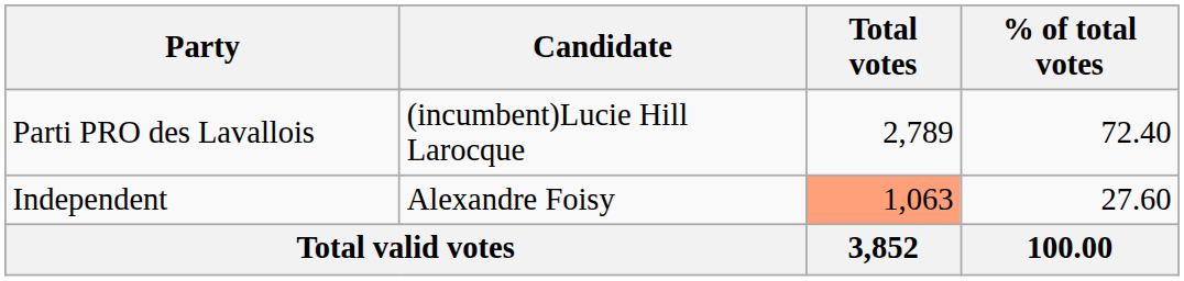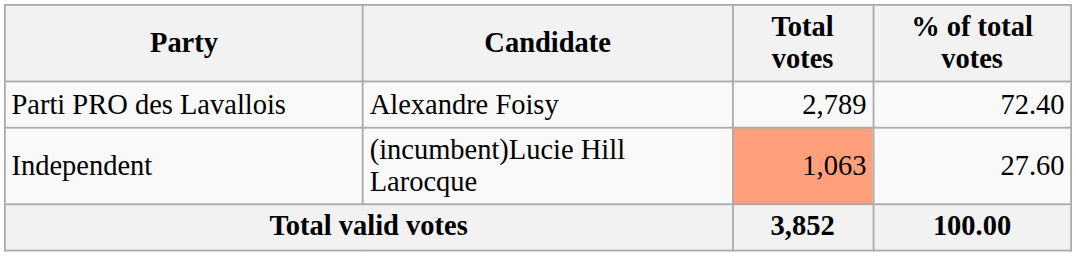 <table style="width:600px;" class="wikitable">
 <tr style="background-color:#E9E9E9">
 <th colspan="2" style="width: 200px">Party</th>
 <th colspan="1" style="width: 200px">Candidate</th>
 <th align="right">Total votes</th>
 <th align="right">% of total votes</th>
 </tr>
 <tr>
 <td colspan="2" align="left">Parti PRO des Lavallois</td>
-<td align="left">(incumbent)Lucie Hill Larocque</td>
+<td align="left">Alexandre Foisy</td>
 <td align="right">2,789</td>
 <td align="right">72.40</td>
 </tr>
 <tr>
 <td colspan="2" align="left">Independent</td>
-<td align="left">Alexandre Foisy</td>
+<td align="left">(incumbent)Lucie Hill Larocque</td>
 <td align="right" style="background: lightsalmon;">1,063</td>
 <td align="right">27.60</td>
 </tr>
 <tr bgcolor="#EEEEEE">
 <th colspan="3"  align="left">Total valid votes</th>
 <th align="right">3,852</th>
 <th align="right">100.00</th>
 </tr>
 </table>
